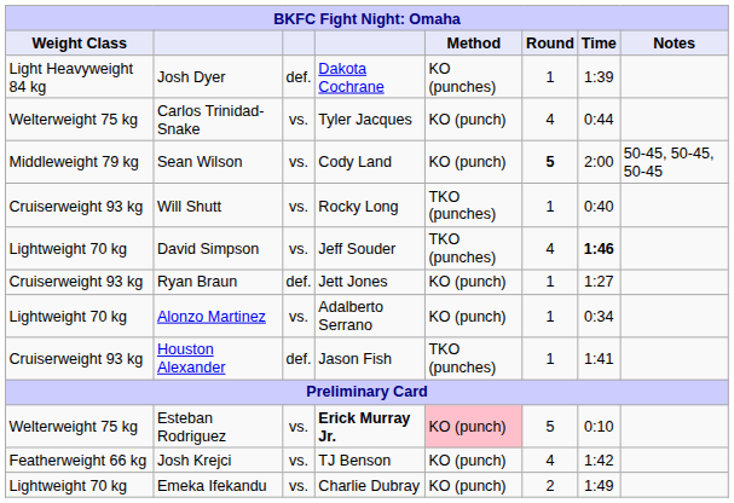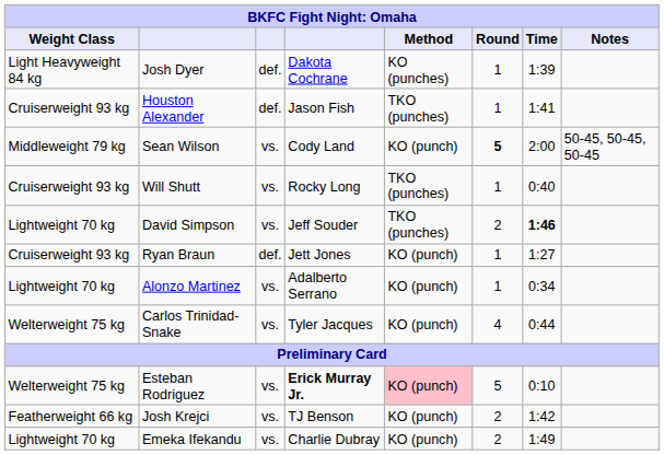 <table class="wikitable" style="font-size: 80%;">
 <tr>
 <th colspan="8" style="background-color: #ccf; color: #000080; text-align: center;"><strong>BKFC Fight Night: Omaha</strong></th>
 </tr>
 <tr>
 <th colspan="1" style="background-color: #E6E8FA; color: #000000; text-align: center;">Weight Class</th>
 <th colspan="1" style="background-color: #E6E8FA; color: #000000; text-align: center;"></th>
 <th colspan="1" style="background-color: #E6E8FA; color: #000000; text-align: center;"></th>
 <th colspan="1" style="background-color: #E6E8FA; color: #000000; text-align: center;"></th>
 <th colspan="1" style="background-color: #E6E8FA; color: #000000; text-align: center;">Method</th>
 <th colspan="1" style="background-color: #E6E8FA; color: #000000; text-align: center;">Round</th>
 <th colspan="1" style="background-color: #E6E8FA; color: #000000; text-align: center;">Time</th>
 <th colspan="1" style="background-color: #E6E8FA; color: #000000; text-align: center;">Notes</th>
 </tr>
 <tr>
 <td>Light Heavyweight 84 kg</td>
 <td> Josh Dyer</td>
 <td align=center>def.</td>
 <td> <a href='#'>Dakota Cochrane</a></td>
 <td>KO (punches)</td>
 <td align=center>1</td>
 <td align=center>1:39</td>
 <td></td>
 </tr>
 <tr>
-<td>Welterweight 75 kg</td>
-<td> Carlos Trinidad-Snake</td>
-<td align=center>vs.</td>
-<td> Tyler Jacques</td>
-<td>KO (punch)</td>
-<td align=center>4</td>
-<td align=center>0:44</td>
+<td>Cruiserweight 93 kg</td>
+<td> <a href='#'>Houston Alexander</a></td>
+<td align=center>def.</td>
+<td> Jason Fish</td>
+<td>TKO (punches)</td>
+<td align=center>1</td>
+<td align=center>1:41</td>
 <td></td>
 </tr>
 <tr>
 <td>Middleweight 79 kg</td>
 <td> Sean Wilson</td>
 <td align=center>vs.</td>
 <td> Cody Land</td>
 <td>KO (punch)</td>
 <td align=center><strong>5</strong></td>
 <td align=center>2:00</td>
 <td>50-45, 50-45, 50-45</td>
 </tr>
 <tr>
 <td>Cruiserweight 93 kg</td>
 <td> Will Shutt</td>
 <td align=center>vs.</td>
 <td> Rocky Long</td>
 <td>TKO (punches)</td>
 <td align=center>1</td>
 <td align=center>0:40</td>
 <td></td>
 </tr>
 <tr>
 <td>Lightweight 70 kg</td>
 <td> David Simpson</td>
 <td align=center>vs.</td>
 <td> Jeff Souder</td>
 <td>TKO (punches)</td>
-<td align=center>4</td>
+<td align=center>2</td>
 <td align=center><strong>1:46</strong></td>
 <td></td>
 </tr>
 <tr>
 <td>Cruiserweight 93 kg</td>
 <td> Ryan Braun</td>
 <td align=center>def.</td>
 <td> Jett Jones</td>
 <td>KO (punch)</td>
 <td align=center>1</td>
 <td align=center>1:27</td>
 <td></td>
 </tr>
 <tr>
 <td>Lightweight 70 kg</td>
 <td> <a href='#'>Alonzo Martinez</a></td>
 <td align=center>vs.</td>
 <td> Adalberto Serrano</td>
 <td>KO (punch)</td>
 <td align=center>1</td>
 <td align=center>0:34</td>
 <td></td>
 </tr>
 <tr>
-<td>Cruiserweight 93 kg</td>
-<td> <a href='#'>Houston Alexander</a></td>
-<td align=center>def.</td>
-<td> Jason Fish</td>
-<td>TKO (punches)</td>
-<td align=center>1</td>
-<td align=center>1:41</td>
+<td>Welterweight 75 kg</td>
+<td> Carlos Trinidad-Snake</td>
+<td align=center>vs.</td>
+<td> Tyler Jacques</td>
+<td>KO (punch)</td>
+<td align=center>4</td>
+<td align=center>0:44</td>
 <td></td>
 </tr>
 <tr>
 <th colspan="8" style="background-color: #ccf; color: #000080; text-align: center;"><strong>Preliminary Card</strong></th>
 </tr>
 <tr>
 <td>Welterweight 75 kg</td>
 <td> Esteban Rodriguez</td>
 <td align=center>vs.</td>
 <td><strong> Erick Murray Jr.</strong></td>
 <td style="background: pink;">KO (punch)</td>
 <td align=center>5</td>
 <td align=center>0:10</td>
 <td></td>
 </tr>
 <tr>
 <td>Featherweight 66 kg</td>
 <td> Josh Krejci</td>
 <td align=center>vs.</td>
 <td> TJ Benson</td>
 <td>KO (punch)</td>
-<td align=center>4</td>
+<td align=center>2</td>
 <td align=center>1:42</td>
 <td></td>
 </tr>
 <tr>
 <td>Lightweight 70 kg</td>
 <td> Emeka Ifekandu</td>
 <td align=center>vs.</td>
 <td> Charlie Dubray</td>
 <td>KO (punch)</td>
 <td align=center>2</td>
 <td align=center>1:49</td>
 <td></td>
 </tr>
 </table>
